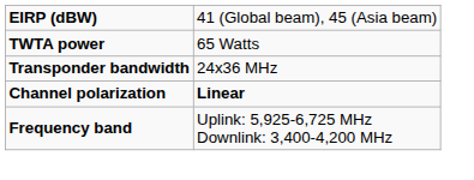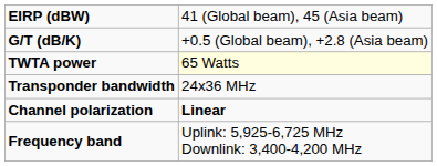 <table class="wikitable">
 <tr>
 <td><strong>EIRP (dBW)</strong></td>
 <td>41 (Global beam), 45 (Asia beam)</td>
 </tr>
 <tr>
+<td><strong>G/T (dB/K)</strong></td>
+<td>+0.5 (Global beam), +2.8 (Asia beam)</td>
+</tr>
+<tr>
 <td><strong>TWTA power</strong></td>
-<td>65 Watts</td>
+<td style="background: lightyellow;">65 Watts</td>
 </tr>
 <tr>
 <td><strong>Transponder bandwidth</strong></td>
 <td>24x36 MHz</td>
 </tr>
 <tr>
 <td><strong>Channel polarization</strong></td>
 <td><strong>Linear</strong></td>
 </tr>
 <tr>
 <td><strong>Frequency band</strong></td>
 <td>Uplink: 5,925-6,725 MHz<br>Downlink: 3,400-4,200 MHz</td>
 </tr>
 </table>
